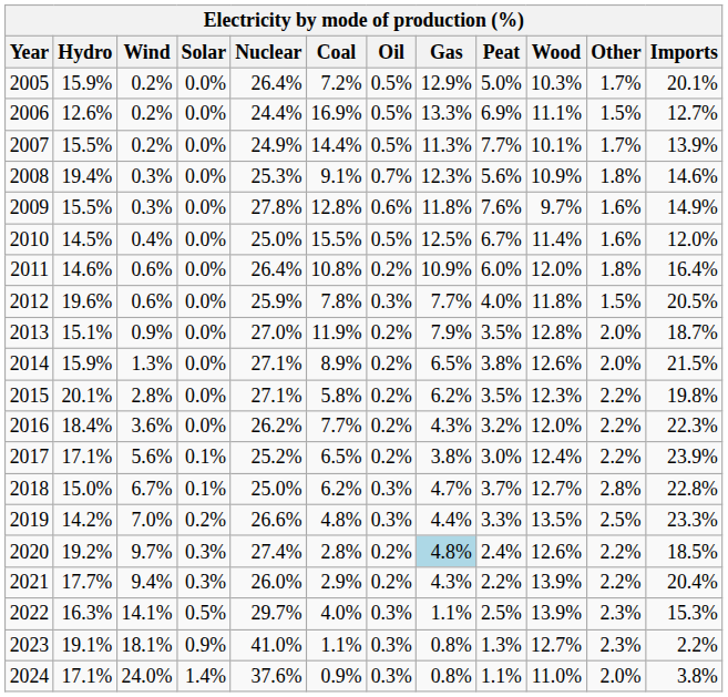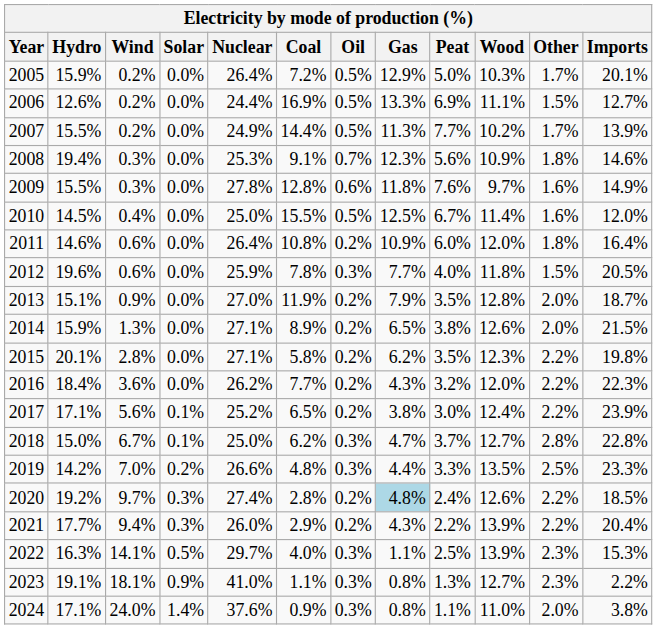 <table class="wikitable"  style="text-align:right;">
 <tr>
 <th style="text-align:center;" colspan=12>Electricity by mode of production (%)</th>
 </tr>
 <tr>
 <th>Year</th>
 <th>Hydro</th>
 <th>Wind</th>
 <th>Solar</th>
 <th>Nuclear</th>
 <th>Coal</th>
 <th>Oil</th>
 <th>Gas</th>
 <th>Peat</th>
 <th>Wood</th>
 <th>Other</th>
 <th>Imports</th>
 </tr>
 <tr>
 <td>2005</td>
 <td>15.9%</td>
 <td>0.2%</td>
 <td>0.0%</td>
 <td>26.4%</td>
 <td>7.2%</td>
 <td>0.5%</td>
 <td>12.9%</td>
 <td>5.0%</td>
 <td>10.3%</td>
 <td>1.7%</td>
 <td>20.1%</td>
 </tr>
 <tr>
 <td>2006</td>
 <td>12.6%</td>
 <td>0.2%</td>
 <td>0.0%</td>
 <td>24.4%</td>
 <td>16.9%</td>
 <td>0.5%</td>
 <td>13.3%</td>
 <td>6.9%</td>
 <td>11.1%</td>
 <td>1.5%</td>
 <td>12.7%</td>
 </tr>
 <tr>
 <td>2007</td>
 <td>15.5%</td>
 <td>0.2%</td>
 <td>0.0%</td>
 <td>24.9%</td>
 <td>14.4%</td>
 <td>0.5%</td>
 <td>11.3%</td>
 <td>7.7%</td>
-<td>10.1%</td>
+<td>10.2%</td>
 <td>1.7%</td>
 <td>13.9%</td>
 </tr>
 <tr>
 <td>2008</td>
 <td>19.4%</td>
 <td>0.3%</td>
 <td>0.0%</td>
 <td>25.3%</td>
 <td>9.1%</td>
 <td>0.7%</td>
 <td>12.3%</td>
 <td>5.6%</td>
 <td>10.9%</td>
 <td>1.8%</td>
 <td>14.6%</td>
 </tr>
 <tr>
 <td>2009</td>
 <td>15.5%</td>
 <td>0.3%</td>
 <td>0.0%</td>
 <td>27.8%</td>
 <td>12.8%</td>
 <td>0.6%</td>
 <td>11.8%</td>
 <td>7.6%</td>
 <td>9.7%</td>
 <td>1.6%</td>
 <td>14.9%</td>
 </tr>
 <tr>
 <td>2010</td>
 <td>14.5%</td>
 <td>0.4%</td>
 <td>0.0%</td>
 <td>25.0%</td>
 <td>15.5%</td>
 <td>0.5%</td>
 <td>12.5%</td>
 <td>6.7%</td>
 <td>11.4%</td>
 <td>1.6%</td>
 <td>12.0%</td>
 </tr>
 <tr>
 <td>2011</td>
 <td>14.6%</td>
 <td>0.6%</td>
 <td>0.0%</td>
 <td>26.4%</td>
 <td>10.8%</td>
 <td>0.2%</td>
 <td>10.9%</td>
 <td>6.0%</td>
 <td>12.0%</td>
 <td>1.8%</td>
 <td>16.4%</td>
 </tr>
 <tr>
 <td>2012</td>
 <td>19.6%</td>
 <td>0.6%</td>
 <td>0.0%</td>
 <td>25.9%</td>
 <td>7.8%</td>
 <td>0.3%</td>
 <td>7.7%</td>
 <td>4.0%</td>
 <td>11.8%</td>
 <td>1.5%</td>
 <td>20.5%</td>
 </tr>
 <tr>
 <td>2013</td>
 <td>15.1%</td>
 <td>0.9%</td>
 <td>0.0%</td>
 <td>27.0%</td>
 <td>11.9%</td>
 <td>0.2%</td>
 <td>7.9%</td>
 <td>3.5%</td>
 <td>12.8%</td>
 <td>2.0%</td>
 <td>18.7%</td>
 </tr>
 <tr>
 <td>2014</td>
 <td>15.9%</td>
 <td>1.3%</td>
 <td>0.0%</td>
 <td>27.1%</td>
 <td>8.9%</td>
 <td>0.2%</td>
 <td>6.5%</td>
 <td>3.8%</td>
 <td>12.6%</td>
 <td>2.0%</td>
 <td>21.5%</td>
 </tr>
 <tr>
 <td>2015</td>
 <td>20.1%</td>
 <td>2.8%</td>
 <td>0.0%</td>
 <td>27.1%</td>
 <td>5.8%</td>
 <td>0.2%</td>
 <td>6.2%</td>
 <td>3.5%</td>
 <td>12.3%</td>
 <td>2.2%</td>
 <td>19.8%</td>
 </tr>
 <tr>
 <td>2016</td>
 <td>18.4%</td>
 <td>3.6%</td>
 <td>0.0%</td>
 <td>26.2%</td>
 <td>7.7%</td>
 <td>0.2%</td>
 <td>4.3%</td>
 <td>3.2%</td>
 <td>12.0%</td>
 <td>2.2%</td>
 <td>22.3%</td>
 </tr>
 <tr>
 <td>2017</td>
 <td>17.1%</td>
 <td>5.6%</td>
 <td>0.1%</td>
 <td>25.2%</td>
 <td>6.5%</td>
 <td>0.2%</td>
 <td>3.8%</td>
 <td>3.0%</td>
 <td>12.4%</td>
 <td>2.2%</td>
 <td>23.9%</td>
 </tr>
 <tr>
 <td>2018</td>
 <td>15.0%</td>
 <td>6.7%</td>
 <td>0.1%</td>
 <td>25.0%</td>
 <td>6.2%</td>
 <td>0.3%</td>
 <td>4.7%</td>
 <td>3.7%</td>
 <td>12.7%</td>
 <td>2.8%</td>
 <td>22.8%</td>
 </tr>
 <tr>
 <td>2019</td>
 <td>14.2%</td>
 <td>7.0%</td>
 <td>0.2%</td>
 <td>26.6%</td>
 <td>4.8%</td>
 <td>0.3%</td>
 <td>4.4%</td>
 <td>3.3%</td>
 <td>13.5%</td>
 <td>2.5%</td>
 <td>23.3%</td>
 </tr>
 <tr>
 <td>2020</td>
 <td>19.2%</td>
 <td>9.7%</td>
 <td>0.3%</td>
 <td>27.4%</td>
 <td>2.8%</td>
 <td>0.2%</td>
 <td style="background: lightblue;">4.8%</td>
 <td>2.4%</td>
 <td>12.6%</td>
 <td>2.2%</td>
 <td>18.5%</td>
 </tr>
 <tr>
 <td>2021</td>
 <td>17.7%</td>
 <td>9.4%</td>
 <td>0.3%</td>
 <td>26.0%</td>
 <td>2.9%</td>
 <td>0.2%</td>
 <td>4.3%</td>
 <td>2.2%</td>
 <td>13.9%</td>
 <td>2.2%</td>
 <td>20.4%</td>
 </tr>
 <tr>
 <td>2022</td>
 <td>16.3%</td>
 <td>14.1%</td>
 <td>0.5%</td>
 <td>29.7%</td>
 <td>4.0%</td>
 <td>0.3%</td>
 <td>1.1%</td>
 <td>2.5%</td>
 <td>13.9%</td>
 <td>2.3%</td>
 <td>15.3%</td>
 </tr>
 <tr>
 <td>2023</td>
 <td>19.1%</td>
 <td>18.1%</td>
 <td>0.9%</td>
 <td>41.0%</td>
 <td>1.1%</td>
 <td>0.3%</td>
 <td>0.8%</td>
 <td>1.3%</td>
 <td>12.7%</td>
 <td>2.3%</td>
 <td>2.2%</td>
 </tr>
 <tr>
 <td>2024</td>
 <td>17.1%</td>
 <td>24.0%</td>
 <td>1.4%</td>
 <td>37.6%</td>
 <td>0.9%</td>
 <td>0.3%</td>
 <td>0.8%</td>
 <td>1.1%</td>
 <td>11.0%</td>
 <td>2.0%</td>
 <td>3.8%</td>
 </tr>
 </table>
